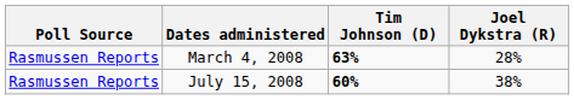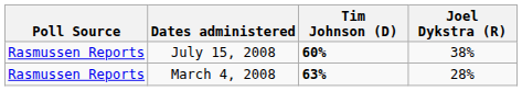 <table class="wikitable">
 <tr valign=bottom>
 <th>Poll Source</th>
 <th>Dates administered</th>
 <th style="width:100px;">Tim<br>Johnson (D)</th>
 <th style="width:100px;">Joel<br>Dykstra (R)</th>
 </tr>
 <tr>
 <td><a href='#'>Rasmussen Reports</a></td>
+<td align=center>July 15, 2008</td>
+<td><strong>60%</strong></td>
+<td align=center>38%</td>
+</tr>
+<tr>
+<td><a href='#'>Rasmussen Reports</a></td>
 <td align=center>March 4, 2008</td>
 <td><strong>63%</strong></td>
 <td align=center>28%</td>
 </tr>
-<tr>
-<td><a href='#'>Rasmussen Reports</a></td>
-<td align=center>July 15, 2008</td>
-<td><strong>60%</strong></td>
-<td align=center>38%</td>
-</tr>
 </table>
